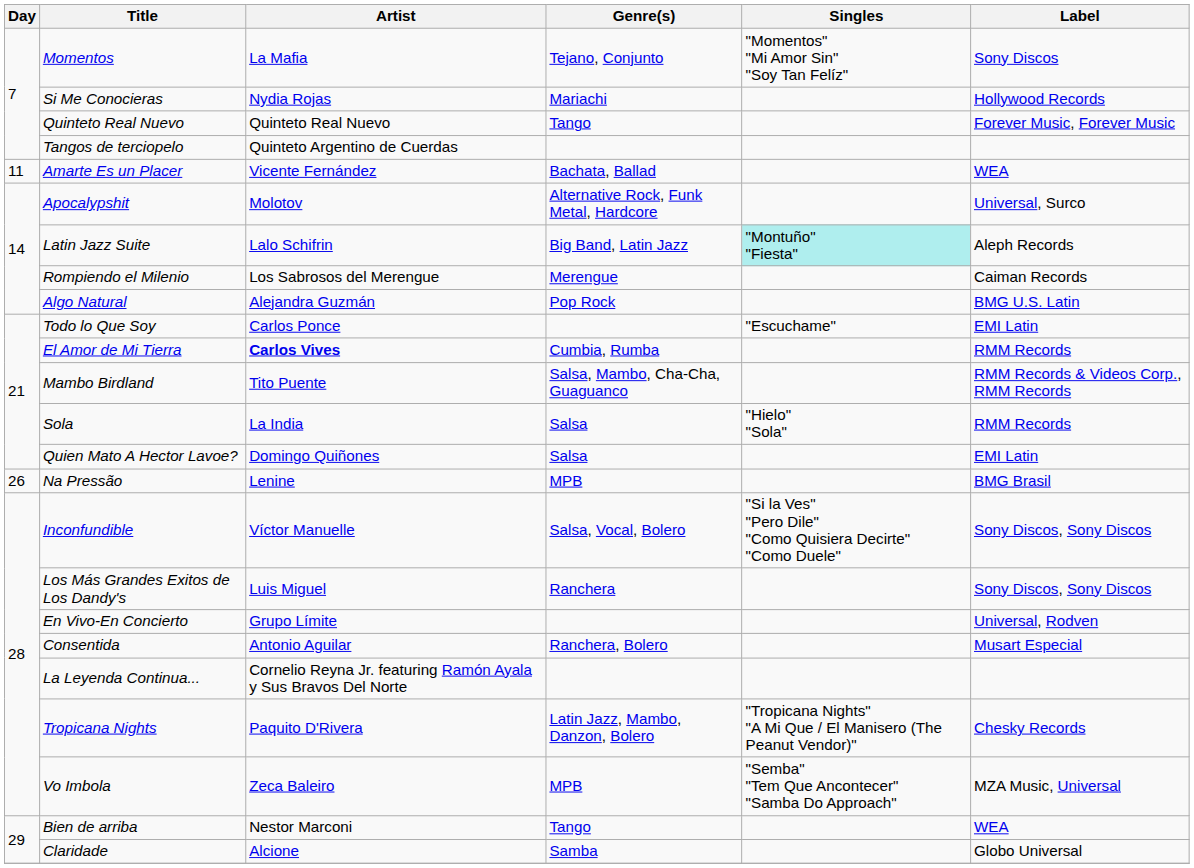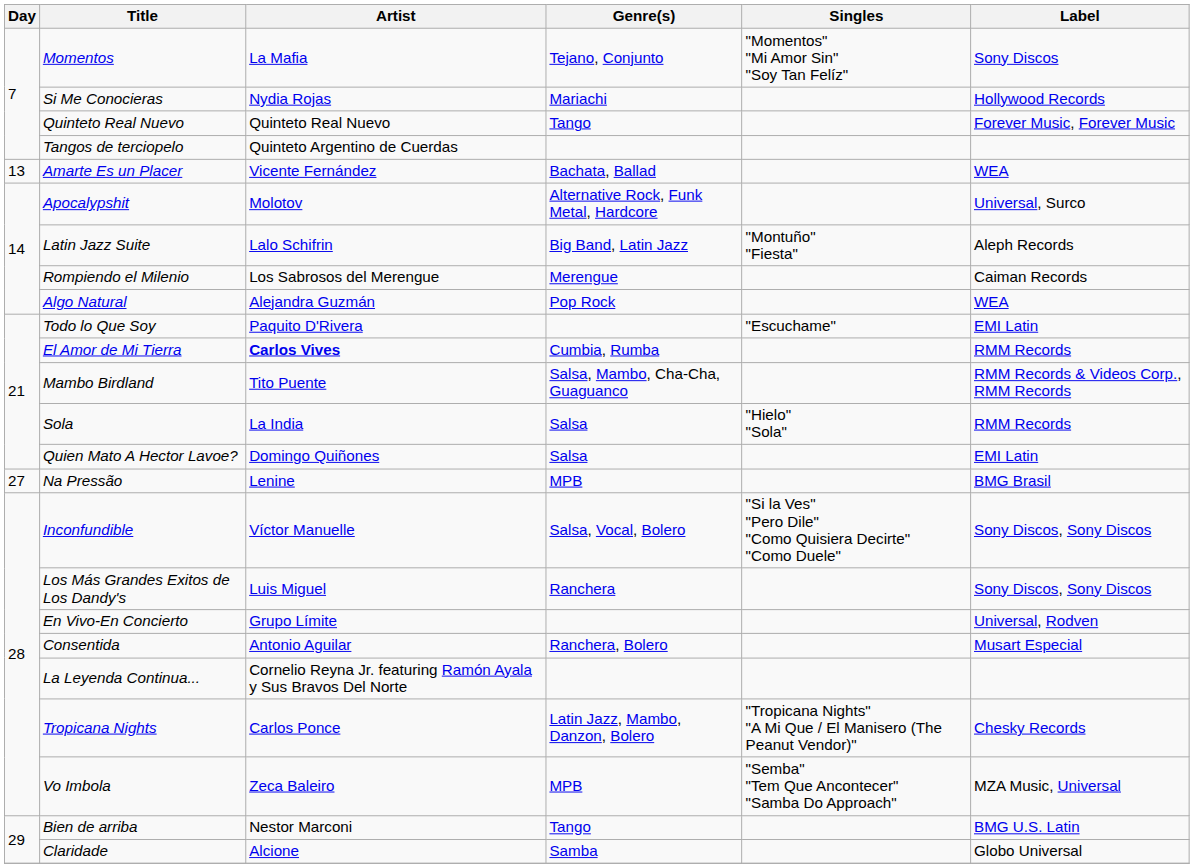 <table class="wikitable sortable" style="text-align: left;">
 <tr>
 <th>Day</th>
 <th>Title</th>
 <th>Artist</th>
 <th>Genre(s)</th>
 <th>Singles</th>
 <th>Label</th>
 </tr>
 <tr>
 <td rowspan="4">7</td>
 <td><em><a href='#'>Momentos</a></em></td>
 <td><a href='#'>La Mafia</a></td>
 <td><a href='#'>Tejano</a>, <a href='#'>Conjunto</a></td>
 <td>"Momentos"<br>"Mi Amor Sin"<br>"Soy Tan Felíz"</td>
 <td><a href='#'>Sony Discos</a></td>
 </tr>
 <tr>
 <td><em>Si Me Conocieras</em></td>
 <td><a href='#'>Nydia Rojas</a></td>
 <td><a href='#'>Mariachi</a></td>
 <td></td>
 <td><a href='#'>Hollywood Records</a></td>
 </tr>
 <tr>
 <td><em>Quinteto Real Nuevo</em></td>
 <td>Quinteto Real Nuevo</td>
 <td><a href='#'>Tango</a></td>
 <td></td>
 <td><a href='#'>Forever Music</a>, <a href='#'>Forever Music</a></td>
 </tr>
 <tr>
 <td><em>Tangos de terciopelo</em></td>
 <td>Quinteto Argentino de Cuerdas</td>
 <td></td>
 <td></td>
 <td></td>
 </tr>
 <tr>
-<td>11</td>
+<td>13</td>
 <td><em><a href='#'>Amarte Es un Placer</a></em></td>
 <td><a href='#'>Vicente Fernández</a></td>
 <td><a href='#'>Bachata</a>, <a href='#'>Ballad</a></td>
 <td></td>
 <td><a href='#'>WEA</a></td>
 </tr>
 <tr>
 <td rowspan="4">14</td>
 <td><em><a href='#'>Apocalypshit</a></em></td>
 <td><a href='#'>Molotov</a></td>
 <td><a href='#'>Alternative Rock</a>, <a href='#'>Funk Metal</a>, <a href='#'>Hardcore</a></td>
 <td></td>
 <td><a href='#'>Universal</a>, Surco</td>
 </tr>
 <tr>
 <td><em>Latin Jazz Suite</em></td>
 <td><a href='#'>Lalo Schifrin</a></td>
 <td><a href='#'>Big Band</a>, <a href='#'>Latin Jazz</a></td>
-<td style="background: paleturquoise;">"Montuño"<br>"Fiesta"</td>
+<td>"Montuño"<br>"Fiesta"</td>
 <td>Aleph Records</td>
 </tr>
 <tr>
 <td><em>Rompiendo el Milenio</em></td>
 <td>Los Sabrosos del Merengue</td>
 <td><a href='#'>Merengue</a></td>
 <td></td>
 <td>Caiman Records</td>
 </tr>
 <tr>
 <td><em><a href='#'>Algo Natural</a></em></td>
 <td><a href='#'>Alejandra Guzmán</a></td>
 <td><a href='#'>Pop Rock</a></td>
 <td></td>
-<td><a href='#'>BMG U.S. Latin</a></td>
+<td><a href='#'>WEA</a></td>
 </tr>
 <tr>
 <td rowspan="5">21</td>
 <td><em>Todo lo Que Soy</em></td>
-<td><a href='#'>Carlos Ponce</a></td>
+<td><a href='#'>Paquito D'Rivera</a></td>
 <td></td>
 <td>"Escuchame"</td>
 <td><a href='#'>EMI Latin</a></td>
 </tr>
 <tr>
 <td><em><a href='#'>El Amor de Mi Tierra</a></em></td>
 <td><strong><a href='#'>Carlos Vives</a></strong></td>
 <td><a href='#'>Cumbia</a>, <a href='#'>Rumba</a></td>
 <td></td>
 <td><a href='#'>RMM Records</a></td>
 </tr>
 <tr>
 <td><em>Mambo Birdland</em></td>
 <td><a href='#'>Tito Puente</a></td>
 <td><a href='#'>Salsa</a>, <a href='#'>Mambo</a>, Cha-Cha, <a href='#'>Guaguanco</a></td>
 <td></td>
 <td><a href='#'>RMM Records & Videos Corp.</a>, <a href='#'>RMM Records</a></td>
 </tr>
 <tr>
 <td><em>Sola</em></td>
 <td><a href='#'>La India</a></td>
 <td><a href='#'>Salsa</a></td>
 <td>"Hielo"<br>"Sola"</td>
 <td><a href='#'>RMM Records</a></td>
 </tr>
 <tr>
 <td><em>Quien Mato A Hector Lavoe?</em></td>
 <td><a href='#'>Domingo Quiñones</a></td>
 <td><a href='#'>Salsa</a></td>
 <td></td>
 <td><a href='#'>EMI Latin</a></td>
 </tr>
 <tr>
-<td>26</td>
+<td>27</td>
 <td><em>Na Pressão</em></td>
 <td><a href='#'>Lenine</a></td>
 <td><a href='#'>MPB</a></td>
 <td></td>
 <td><a href='#'>BMG Brasil</a></td>
 </tr>
 <tr>
 <td rowspan="7">28</td>
 <td><em><a href='#'>Inconfundible</a></em></td>
 <td><a href='#'>Víctor Manuelle</a></td>
 <td><a href='#'>Salsa</a>, <a href='#'>Vocal</a>, <a href='#'>Bolero</a></td>
 <td>"Si la Ves"<br>"Pero Dile"<br>"Como Quisiera Decirte"<br>"Como Duele"</td>
 <td><a href='#'>Sony Discos</a>, <a href='#'>Sony Discos</a></td>
 </tr>
 <tr>
 <td><em>Los Más Grandes Exitos de Los Dandy's</em></td>
 <td><a href='#'>Luis Miguel</a></td>
 <td><a href='#'>Ranchera</a></td>
 <td></td>
 <td><a href='#'>Sony Discos</a>, <a href='#'>Sony Discos</a></td>
 </tr>
 <tr>
 <td><em>En Vivo-En Concierto</em></td>
 <td><a href='#'>Grupo Límite</a></td>
 <td></td>
 <td></td>
 <td><a href='#'>Universal</a>, <a href='#'>Rodven</a></td>
 </tr>
 <tr>
 <td><em>Consentida</em></td>
 <td><a href='#'>Antonio Aguilar</a></td>
 <td><a href='#'>Ranchera</a>, <a href='#'>Bolero</a></td>
 <td></td>
 <td><a href='#'>Musart Especial</a></td>
 </tr>
 <tr>
 <td><em>La Leyenda Continua...</em></td>
 <td>Cornelio Reyna Jr. featuring <a href='#'>Ramón Ayala</a> y Sus Bravos Del Norte</td>
 <td></td>
 <td></td>
 <td></td>
 </tr>
 <tr>
 <td><em><a href='#'>Tropicana Nights</a></em></td>
-<td><a href='#'>Paquito D'Rivera</a></td>
+<td><a href='#'>Carlos Ponce</a></td>
 <td><a href='#'>Latin Jazz</a>, <a href='#'>Mambo</a>, <a href='#'>Danzon</a>, <a href='#'>Bolero</a></td>
 <td>"Tropicana Nights"<br>"A Mi Que / El Manisero (The Peanut Vendor)"</td>
 <td><a href='#'>Chesky Records</a></td>
 </tr>
 <tr>
 <td><em>Vo Imbola</em></td>
 <td><a href='#'>Zeca Baleiro</a></td>
 <td><a href='#'>MPB</a></td>
 <td>"Semba"<br>"Tem Que Ancontecer"<br>"Samba Do Approach"</td>
 <td>MZA Music, <a href='#'>Universal</a></td>
 </tr>
 <tr>
 <td rowspan="2">29</td>
 <td><em>Bien de arriba</em></td>
 <td>Nestor Marconi</td>
 <td><a href='#'>Tango</a></td>
 <td></td>
-<td><a href='#'>WEA</a></td>
+<td><a href='#'>BMG U.S. Latin</a></td>
 </tr>
 <tr>
 <td><em>Claridade</em></td>
 <td><a href='#'>Alcione</a></td>
 <td><a href='#'>Samba</a></td>
 <td></td>
 <td>Globo Universal</td>
 </tr>
 <tr>
 </tr>
 </table>
